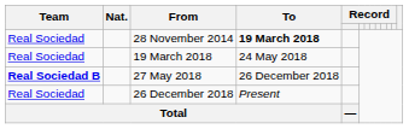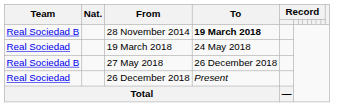 <table class="wikitable" style="text-align: center">
 <tr>
 <th rowspan="2">Team</th>
 <th rowspan="2">Nat.</th>
 <th rowspan="2">From</th>
 <th rowspan="2">To</th>
 <th colspan="8">Record</th>
 <th rowspan=2></th>
 </tr>
 <tr>
 <th></th>
 <th></th>
 <th></th>
 <th></th>
 <th></th>
 <th></th>
 <th></th>
 <th></th>
 </tr>
 <tr>
-<td align=left><a href='#'>Real Sociedad</a></td>
+<td align=left><a href='#'>Real Sociedad B</a></td>
 <td></td>
 <td align=left>28 November 2014</td>
 <td align=left><strong>19 March 2018<br></strong></td>
 <td></td>
 </tr>
 <tr>
 <td align=left><a href='#'>Real Sociedad</a></td>
 <td></td>
 <td align=left>19 March 2018</td>
 <td align=left>24 May 2018<br></td>
 <td></td>
 </tr>
 <tr>
-<td align=left><strong><a href='#'>Real Sociedad B</a></strong></td>
+<td align=left><a href='#'>Real Sociedad B</a></td>
 <td></td>
 <td align=left>27 May 2018</td>
 <td align=left>26 December 2018<br></td>
 <td></td>
 </tr>
 <tr>
 <td align=left><a href='#'>Real Sociedad</a></td>
 <td></td>
 <td align=left>26 December 2018</td>
 <td align=left><em>Present</em><br></td>
 <td></td>
 </tr>
 <tr>
 <th colspan="4">Total<br></th>
 <th>—</th>
 </tr>
 </table>
